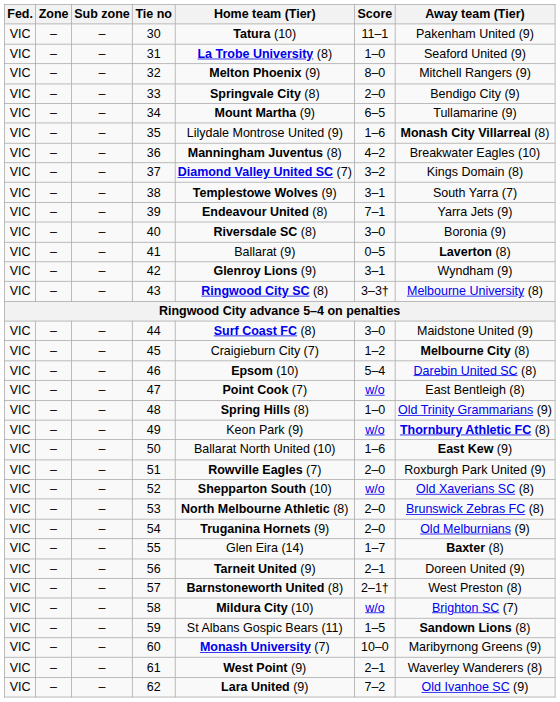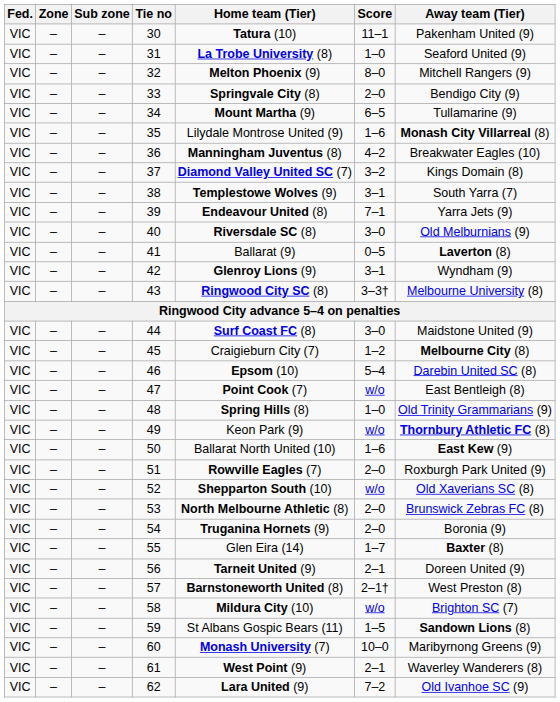 <table class="wikitable" style="text-align:center">
 <tr>
 <th>Fed.</th>
 <th>Zone</th>
 <th>Sub zone</th>
 <th>Tie no</th>
 <th>Home team (Tier)</th>
 <th>Score</th>
 <th>Away team (Tier)</th>
 </tr>
 <tr>
 <td>VIC</td>
 <td>–</td>
 <td>–</td>
 <td>30</td>
 <td><strong>Tatura</strong> (10)</td>
 <td>11–1</td>
 <td>Pakenham United (9)</td>
 </tr>
 <tr>
 <td>VIC</td>
 <td>–</td>
 <td>–</td>
 <td>31</td>
 <td><strong><a href='#'>La Trobe University</a></strong> (8)</td>
 <td>1–0</td>
 <td>Seaford United (9)</td>
 </tr>
 <tr>
 <td>VIC</td>
 <td>–</td>
 <td>–</td>
 <td>32</td>
 <td><strong>Melton Phoenix</strong> (9)</td>
 <td>8–0</td>
 <td>Mitchell Rangers (9)</td>
 </tr>
 <tr>
 <td>VIC</td>
 <td>–</td>
 <td>–</td>
 <td>33</td>
 <td><strong>Springvale City</strong> (8)</td>
 <td>2–0</td>
 <td>Bendigo City (9)</td>
 </tr>
 <tr>
 <td>VIC</td>
 <td>–</td>
 <td>–</td>
 <td>34</td>
 <td><strong>Mount Martha</strong> (9)</td>
 <td>6–5</td>
 <td>Tullamarine (9)</td>
 </tr>
 <tr>
 <td>VIC</td>
 <td>–</td>
 <td>–</td>
 <td>35</td>
 <td>Lilydale Montrose United (9)</td>
 <td>1–6</td>
 <td><strong>Monash City Villarreal</strong> (8)</td>
 </tr>
 <tr>
 <td>VIC</td>
 <td>–</td>
 <td>–</td>
 <td>36</td>
 <td><strong>Manningham Juventus</strong> (8)</td>
 <td>4–2</td>
 <td>Breakwater Eagles (10)</td>
 </tr>
 <tr>
 <td>VIC</td>
 <td>–</td>
 <td>–</td>
 <td>37</td>
 <td><strong><a href='#'>Diamond Valley United SC</a></strong> (7)</td>
 <td>3–2</td>
 <td>Kings Domain (8)</td>
 </tr>
 <tr>
 <td>VIC</td>
 <td>–</td>
 <td>–</td>
 <td>38</td>
 <td><strong>Templestowe Wolves</strong> (9)</td>
 <td>3–1</td>
 <td>South Yarra (7)</td>
 </tr>
 <tr>
 <td>VIC</td>
 <td>–</td>
 <td>–</td>
 <td>39</td>
 <td><strong>Endeavour United</strong> (8)</td>
 <td>7–1</td>
 <td>Yarra Jets (9)</td>
 </tr>
 <tr>
 <td>VIC</td>
 <td>–</td>
 <td>–</td>
 <td>40</td>
 <td><strong>Riversdale SC</strong> (8)</td>
 <td>3–0</td>
-<td>Boronia (9)</td>
+<td><a href='#'>Old Melburnians</a> (9)</td>
 </tr>
 <tr>
 <td>VIC</td>
 <td>–</td>
 <td>–</td>
 <td>41</td>
 <td>Ballarat (9)</td>
 <td>0–5</td>
 <td><strong>Laverton</strong> (8)</td>
 </tr>
 <tr>
 <td>VIC</td>
 <td>–</td>
 <td>–</td>
 <td>42</td>
 <td><strong>Glenroy Lions</strong> (9)</td>
 <td>3–1</td>
 <td>Wyndham (9)</td>
 </tr>
 <tr>
 <td>VIC</td>
 <td>–</td>
 <td>–</td>
 <td>43</td>
 <td><strong><a href='#'>Ringwood City SC</a></strong> (8)</td>
 <td>3–3†</td>
 <td><a href='#'>Melbourne University</a> (8)</td>
 </tr>
 <tr>
 <th colspan=7>Ringwood City advance 5–4 on penalties</th>
 </tr>
 <tr>
 <td>VIC</td>
 <td>–</td>
 <td>–</td>
 <td>44</td>
 <td><strong><a href='#'>Surf Coast FC</a></strong> (8)</td>
 <td>3–0</td>
 <td>Maidstone United (9)</td>
 </tr>
 <tr>
 <td>VIC</td>
 <td>–</td>
 <td>–</td>
 <td>45</td>
 <td>Craigieburn City (7)</td>
 <td>1–2</td>
 <td><strong>Melbourne City</strong> (8)</td>
 </tr>
 <tr>
 <td>VIC</td>
 <td>–</td>
 <td>–</td>
 <td>46</td>
 <td><strong>Epsom</strong> (10)</td>
 <td>5–4</td>
 <td><a href='#'>Darebin United SC</a> (8)</td>
 </tr>
 <tr>
 <td>VIC</td>
 <td>–</td>
 <td>–</td>
 <td>47</td>
 <td><strong>Point Cook</strong> (7)</td>
 <td><a href='#'>w/o</a></td>
 <td>East Bentleigh (8)</td>
 </tr>
 <tr>
 <td>VIC</td>
 <td>–</td>
 <td>–</td>
 <td>48</td>
 <td><strong>Spring Hills</strong> (8)</td>
 <td>1–0</td>
 <td><a href='#'>Old Trinity Grammarians</a> (9)</td>
 </tr>
 <tr>
 <td>VIC</td>
 <td>–</td>
 <td>–</td>
 <td>49</td>
 <td>Keon Park (9)</td>
 <td><a href='#'>w/o</a></td>
 <td><strong><a href='#'>Thornbury Athletic FC</a></strong> (8)</td>
 </tr>
 <tr>
 <td>VIC</td>
 <td>–</td>
 <td>–</td>
 <td>50</td>
 <td>Ballarat North United (10)</td>
 <td>1–6</td>
 <td><strong>East Kew</strong> (9)</td>
 </tr>
 <tr>
 <td>VIC</td>
 <td>–</td>
 <td>–</td>
 <td>51</td>
 <td><strong>Rowville Eagles</strong> (7)</td>
 <td>2–0</td>
 <td>Roxburgh Park United (9)</td>
 </tr>
 <tr>
 <td>VIC</td>
 <td>–</td>
 <td>–</td>
 <td>52</td>
 <td><strong>Shepparton South</strong> (10)</td>
 <td><a href='#'>w/o</a></td>
 <td><a href='#'>Old Xaverians SC</a> (8)</td>
 </tr>
 <tr>
 <td>VIC</td>
 <td>–</td>
 <td>–</td>
 <td>53</td>
 <td><strong>North Melbourne Athletic</strong> (8)</td>
 <td>2–0</td>
 <td><a href='#'>Brunswick Zebras FC</a> (8)</td>
 </tr>
 <tr>
 <td>VIC</td>
 <td>–</td>
 <td>–</td>
 <td>54</td>
 <td><strong>Truganina Hornets</strong> (9)</td>
 <td>2–0</td>
-<td><a href='#'>Old Melburnians</a> (9)</td>
+<td>Boronia (9)</td>
 </tr>
 <tr>
 <td>VIC</td>
 <td>–</td>
 <td>–</td>
 <td>55</td>
 <td>Glen Eira (14)</td>
 <td>1–7</td>
 <td><strong>Baxter</strong> (8)</td>
 </tr>
 <tr>
 <td>VIC</td>
 <td>–</td>
 <td>–</td>
 <td>56</td>
 <td><strong>Tarneit United</strong> (9)</td>
 <td>2–1</td>
 <td>Doreen United (9)</td>
 </tr>
 <tr>
 <td>VIC</td>
 <td>–</td>
 <td>–</td>
 <td>57</td>
 <td><strong>Barnstoneworth United</strong> (8)</td>
 <td>2–1†</td>
 <td>West Preston (8)</td>
 </tr>
 <tr>
 <td>VIC</td>
 <td>–</td>
 <td>–</td>
 <td>58</td>
 <td><strong>Mildura City</strong> (10)</td>
 <td><a href='#'>w/o</a></td>
 <td><a href='#'>Brighton SC</a> (7)</td>
 </tr>
 <tr>
 <td>VIC</td>
 <td>–</td>
 <td>–</td>
 <td>59</td>
 <td>St Albans Gospic Bears (11)</td>
 <td>1–5</td>
 <td><strong>Sandown Lions</strong> (8)</td>
 </tr>
 <tr>
 <td>VIC</td>
 <td>–</td>
 <td>–</td>
 <td>60</td>
 <td><strong><a href='#'>Monash University</a></strong> (7)</td>
 <td>10–0</td>
 <td>Maribyrnong Greens (9)</td>
 </tr>
 <tr>
 <td>VIC</td>
 <td>–</td>
 <td>–</td>
 <td>61</td>
 <td><strong>West Point</strong> (9)</td>
 <td>2–1</td>
 <td>Waverley Wanderers (8)</td>
 </tr>
 <tr>
 <td>VIC</td>
 <td>–</td>
 <td>–</td>
 <td>62</td>
 <td><strong>Lara United</strong> (9)</td>
 <td>7–2</td>
 <td><a href='#'>Old Ivanhoe SC</a> (9)</td>
 </tr>
 </table>
